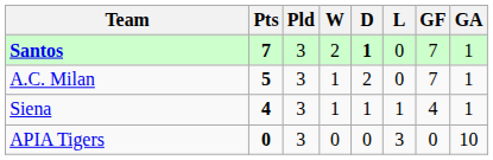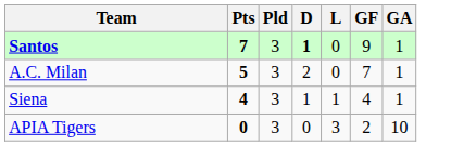 <table class="wikitable" style="text-align:center;">
 <tr>
 <th width=200>Team</th>
 <th width=20>Pts</th>
 <th width=20>Pld</th>
-<th width=20>W</th>
 <th width=20>D</th>
 <th width=20>L</th>
 <th width=20>GF</th>
 <th width=20>GA</th>
 </tr>
 <tr style="background:#ccffcc">
 <td style="text-align:left"> <strong><a href='#'>Santos</a></strong></td>
 <td><strong>7</strong></td>
 <td>3</td>
-<td>2</td>
 <td><strong>1</strong></td>
 <td>0</td>
-<td>7</td>
+<td>9</td>
 <td>1</td>
 </tr>
 <tr>
 <td style="text-align:left"> <a href='#'>A.C. Milan</a></td>
 <td><strong>5</strong></td>
 <td>3</td>
-<td>1</td>
 <td>2</td>
 <td>0</td>
 <td>7</td>
 <td>1</td>
 </tr>
 <tr>
 <td style="text-align:left"> <a href='#'>Siena</a></td>
 <td><strong>4</strong></td>
 <td>3</td>
 <td>1</td>
 <td>1</td>
-<td>1</td>
 <td>4</td>
 <td>1</td>
 </tr>
 <tr>
 <td style="text-align:left"> <a href='#'>APIA Tigers</a></td>
 <td><strong>0</strong></td>
 <td>3</td>
 <td>0</td>
-<td>0</td>
 <td>3</td>
-<td>0</td>
+<td>2</td>
 <td>10</td>
 </tr>
 </table>
